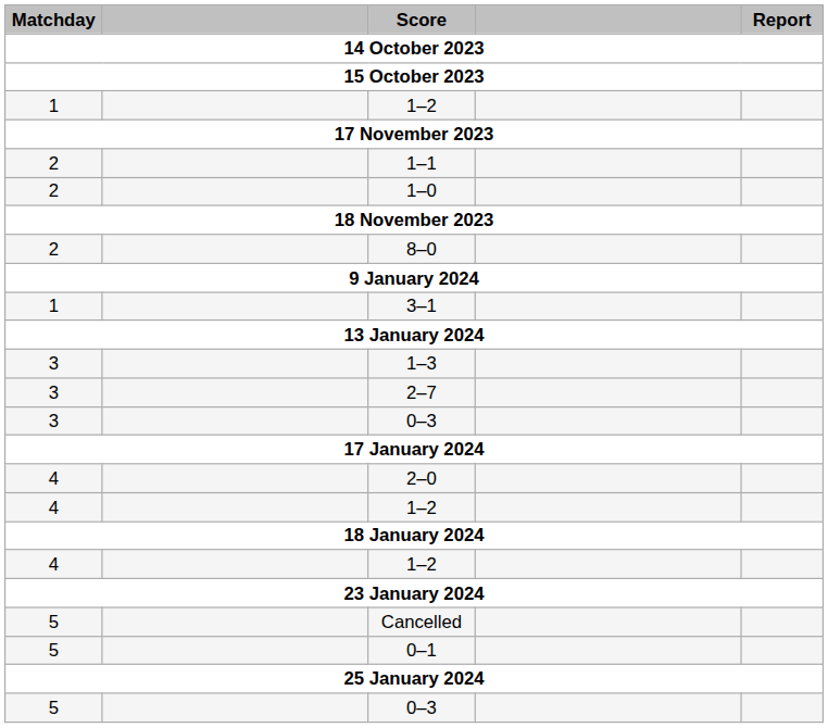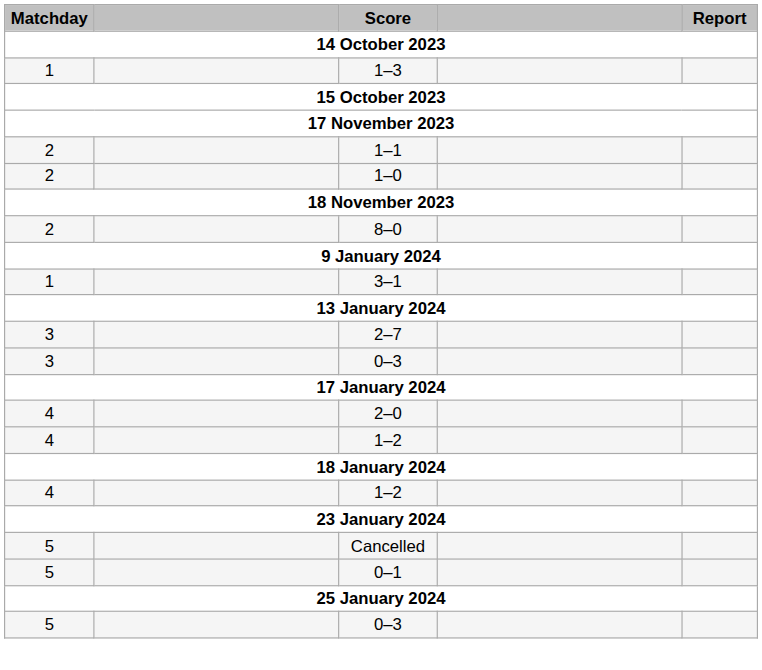 <table class="wikitable" style="width: 650px; background:WhiteSmoke; text-align:center; font-size:90%">
 <tr>
 <td scope="col" style="width:  7.50%; background:silver;"><strong>Matchday</strong></td>
 <td scope="col" style="width: 30.00%; background:silver;"></td>
 <td scope="col" style="width: 12.00%; background:silver;"><strong>Score</strong></td>
 <td scope="col" style="width: 30.00%; background:silver;"></td>
 <td scope="col" style="width:  7.50%; background:silver;"><strong> Report </strong></td>
 </tr>
 <tr>
 <td colspan="5" style= background:White align=center><strong>14 October 2023</strong></td>
 </tr>
 <tr>
-<td colspan="5" style= background:White align=center><strong>15 October 2023</strong></td>
+<td>1</td>
+<td></td>
+<td>1–3</td>
+<td></td>
+<td> </td>
 </tr>
 <tr>
-<td>1</td>
-<td></td>
-<td>1–2</td>
-<td></td>
-<td> </td>
+<td colspan="5" style= background:White align=center><strong>15 October 2023</strong></td>
 </tr>
 <tr>
 <td colspan="5" style= background:White align=center><strong>17 November 2023</strong></td>
 </tr>
 <tr>
 <td>2</td>
 <td></td>
 <td>1–1</td>
 <td></td>
 <td> </td>
 </tr>
 <tr>
 <td>2</td>
 <td></td>
 <td>1–0</td>
 <td></td>
 <td> </td>
 </tr>
 <tr>
 <td colspan="5" style= background:White align=center><strong>18 November 2023</strong></td>
 </tr>
 <tr>
 <td>2</td>
 <td></td>
 <td>8–0</td>
 <td></td>
 <td> </td>
 </tr>
 <tr>
 <td colspan="5" style= background:White align=center><strong>9 January 2024</strong></td>
 </tr>
 <tr>
 <td>1</td>
 <td></td>
 <td>3–1</td>
 <td></td>
 <td> </td>
 </tr>
 <tr>
 <td colspan="5" style= background:White align=center><strong>13 January 2024</strong></td>
-</tr>
-<tr>
-<td>3</td>
-<td></td>
-<td>1–3</td>
-<td></td>
-<td> </td>
 </tr>
 <tr>
 <td>3</td>
 <td></td>
 <td>2–7</td>
 <td></td>
 <td> </td>
 </tr>
 <tr>
 <td>3</td>
 <td></td>
 <td>0–3</td>
 <td></td>
 <td> </td>
 </tr>
 <tr>
 <td colspan="5" style= background:White align=center><strong>17 January 2024</strong></td>
 </tr>
 <tr>
 <td>4</td>
 <td></td>
 <td>2–0</td>
 <td></td>
 <td> </td>
 </tr>
 <tr>
 <td>4</td>
 <td></td>
 <td>1–2</td>
 <td></td>
 <td> </td>
 </tr>
 <tr>
 <td colspan="5" style= background:White align=center><strong>18 January 2024</strong></td>
 </tr>
 <tr>
 <td>4</td>
 <td></td>
 <td>1–2</td>
 <td></td>
 <td> </td>
 </tr>
 <tr>
 <td colspan="5" style= background:White align=center><strong>23 January 2024</strong></td>
 </tr>
 <tr>
 <td>5</td>
 <td></td>
 <td>Cancelled</td>
 <td></td>
 <td> </td>
 </tr>
 <tr>
 <td>5</td>
 <td></td>
 <td>0–1</td>
 <td></td>
 <td> </td>
 </tr>
 <tr>
 <td colspan="5" style= background:White align=center><strong>25 January 2024</strong></td>
 </tr>
 <tr>
 <td>5</td>
 <td></td>
 <td>0–3</td>
 <td></td>
 <td> </td>
 </tr>
 </table>
